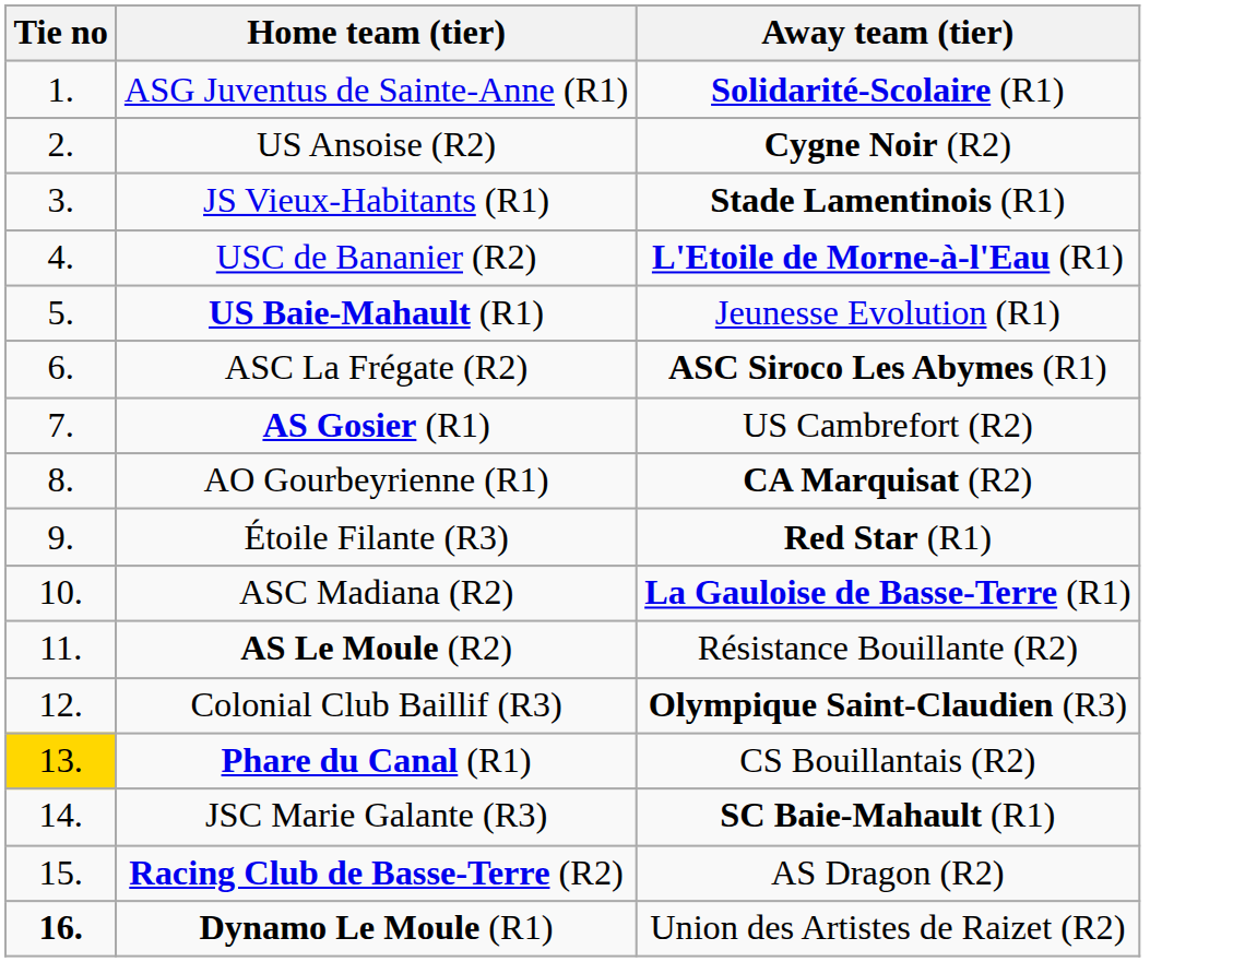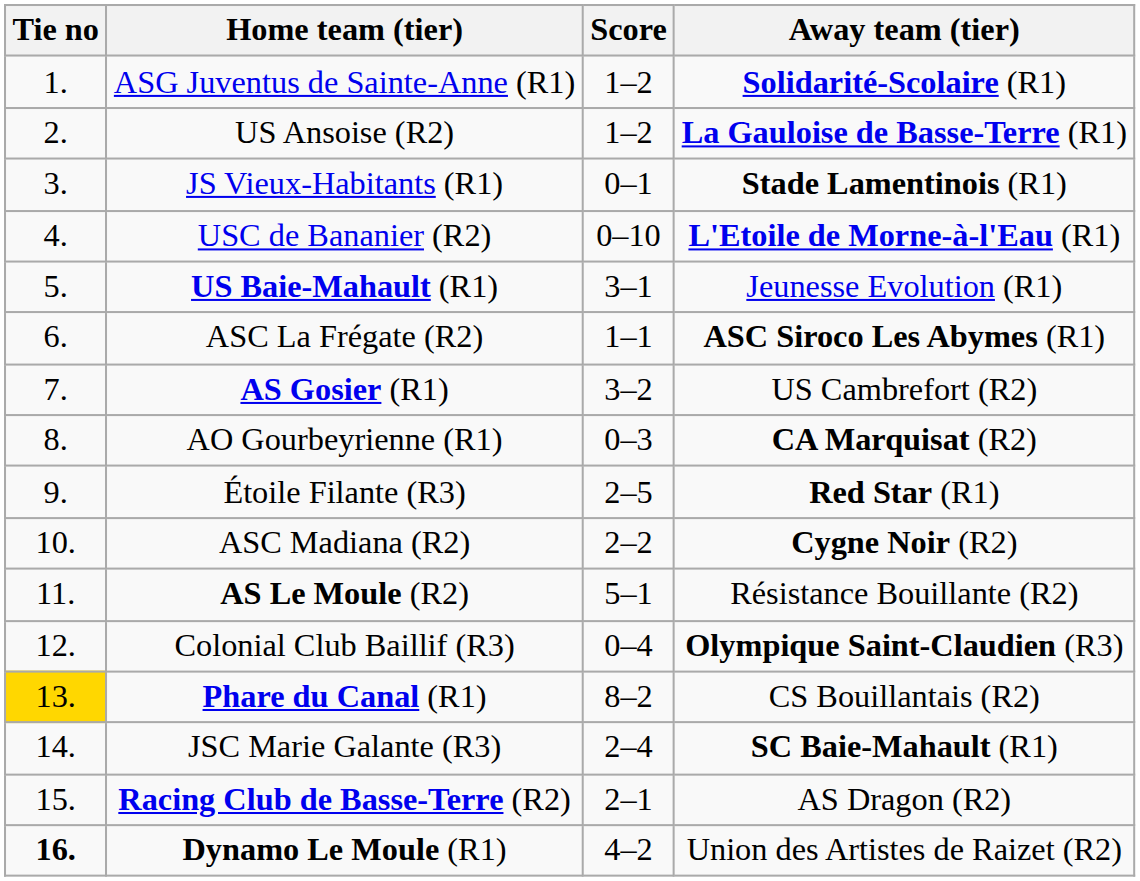 <table class="wikitable" style="text-align: center">
 <tr>
 <th>Tie no</th>
 <th>Home team (tier)</th>
+<th>Score</th>
 <th>Away team (tier)</th>
 </tr>
 <tr>
 <td>1.</td>
 <td> <a href='#'>ASG Juventus de Sainte-Anne</a> (R1)</td>
+<td>1–2</td>
 <td><strong><a href='#'>Solidarité-Scolaire</a></strong> (R1) </td>
 </tr>
 <tr>
 <td>2.</td>
 <td> US Ansoise (R2)</td>
-<td><strong>Cygne Noir</strong> (R2) </td>
+<td>1–2</td>
+<td><strong><a href='#'>La Gauloise de Basse-Terre</a></strong> (R1) </td>
 </tr>
 <tr>
 <td>3.</td>
 <td> <a href='#'>JS Vieux-Habitants</a> (R1)</td>
+<td>0–1</td>
 <td><strong>Stade Lamentinois</strong> (R1) </td>
 </tr>
 <tr>
 <td>4.</td>
 <td> <a href='#'>USC de Bananier</a> (R2)</td>
+<td>0–10</td>
 <td><strong><a href='#'>L'Etoile de Morne-à-l'Eau</a></strong> (R1) </td>
 </tr>
 <tr>
 <td>5.</td>
 <td> <strong><a href='#'>US Baie-Mahault</a></strong> (R1)</td>
+<td>3–1</td>
 <td><a href='#'>Jeunesse Evolution</a> (R1) </td>
 </tr>
 <tr>
 <td>6.</td>
 <td> ASC La Frégate (R2)</td>
+<td>1–1 </td>
 <td><strong>ASC Siroco Les Abymes</strong> (R1) </td>
 </tr>
 <tr>
 <td>7.</td>
 <td> <strong><a href='#'>AS Gosier</a></strong> (R1)</td>
+<td>3–2</td>
 <td>US Cambrefort (R2) </td>
 </tr>
 <tr>
 <td>8.</td>
 <td> AO Gourbeyrienne (R1)</td>
+<td>0–3</td>
 <td><strong>CA Marquisat</strong> (R2) </td>
 </tr>
 <tr>
 <td>9.</td>
 <td> Étoile Filante (R3)</td>
+<td>2–5</td>
 <td><strong>Red Star</strong> (R1) </td>
 </tr>
 <tr>
 <td>10.</td>
 <td> ASC Madiana (R2)</td>
-<td><strong><a href='#'>La Gauloise de Basse-Terre</a></strong> (R1) </td>
+<td>2–2 </td>
+<td><strong>Cygne Noir</strong> (R2) </td>
 </tr>
 <tr>
 <td>11.</td>
 <td> <strong>AS Le Moule</strong> (R2)</td>
+<td>5–1</td>
 <td>Résistance Bouillante (R2) </td>
 </tr>
 <tr>
 <td>12.</td>
 <td> Colonial Club Baillif (R3)</td>
+<td>0–4</td>
 <td><strong>Olympique Saint-Claudien</strong> (R3) </td>
 </tr>
 <tr>
 <td style="background: gold;">13.</td>
 <td> <strong><a href='#'>Phare du Canal</a></strong> (R1)</td>
+<td>8–2</td>
 <td>CS Bouillantais (R2) </td>
 </tr>
 <tr>
 <td>14.</td>
 <td> JSC Marie Galante (R3)</td>
+<td>2–4</td>
 <td><strong>SC Baie-Mahault</strong> (R1) </td>
 </tr>
 <tr>
 <td>15.</td>
 <td> <strong><a href='#'>Racing Club de Basse-Terre</a></strong> (R2)</td>
+<td>2–1</td>
 <td>AS Dragon (R2) </td>
 </tr>
 <tr>
 <td><strong>16.</strong></td>
 <td> <strong>Dynamo Le Moule</strong> (R1)</td>
+<td>4–2</td>
 <td>Union des Artistes de Raizet (R2) </td>
 </tr>
 </table>
